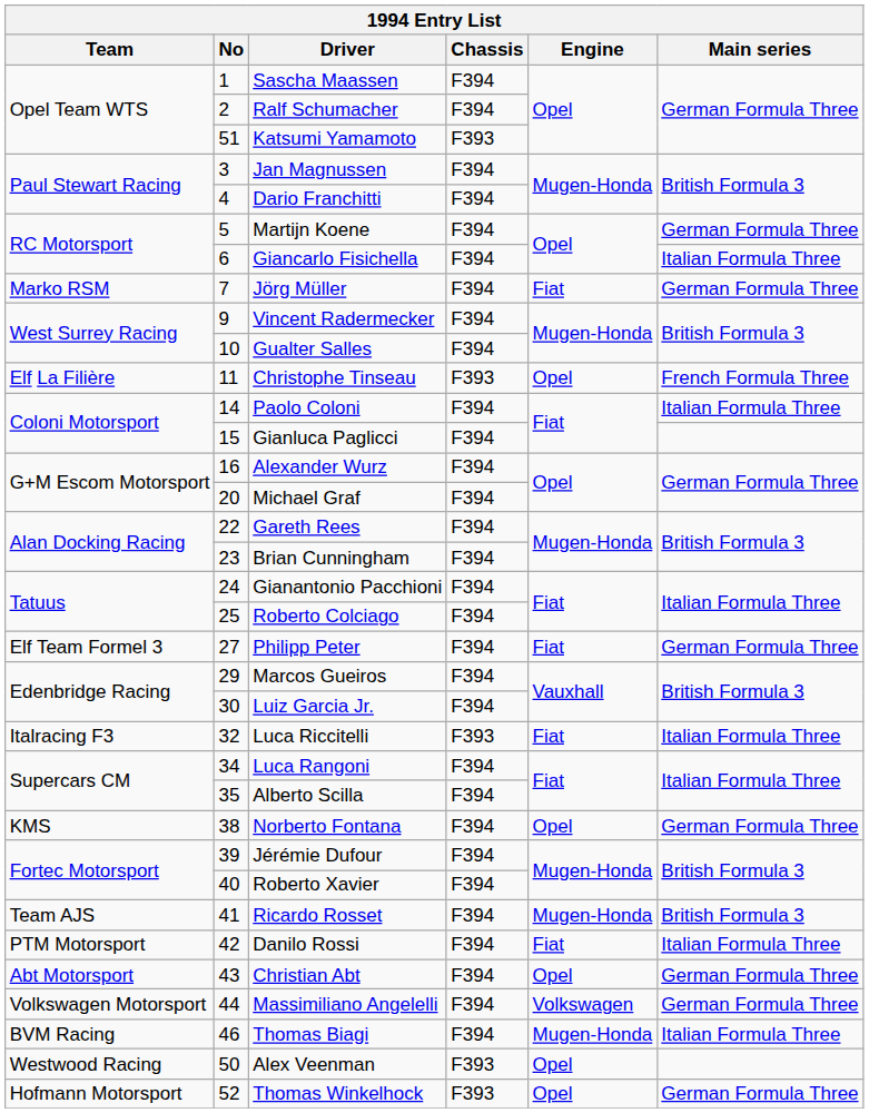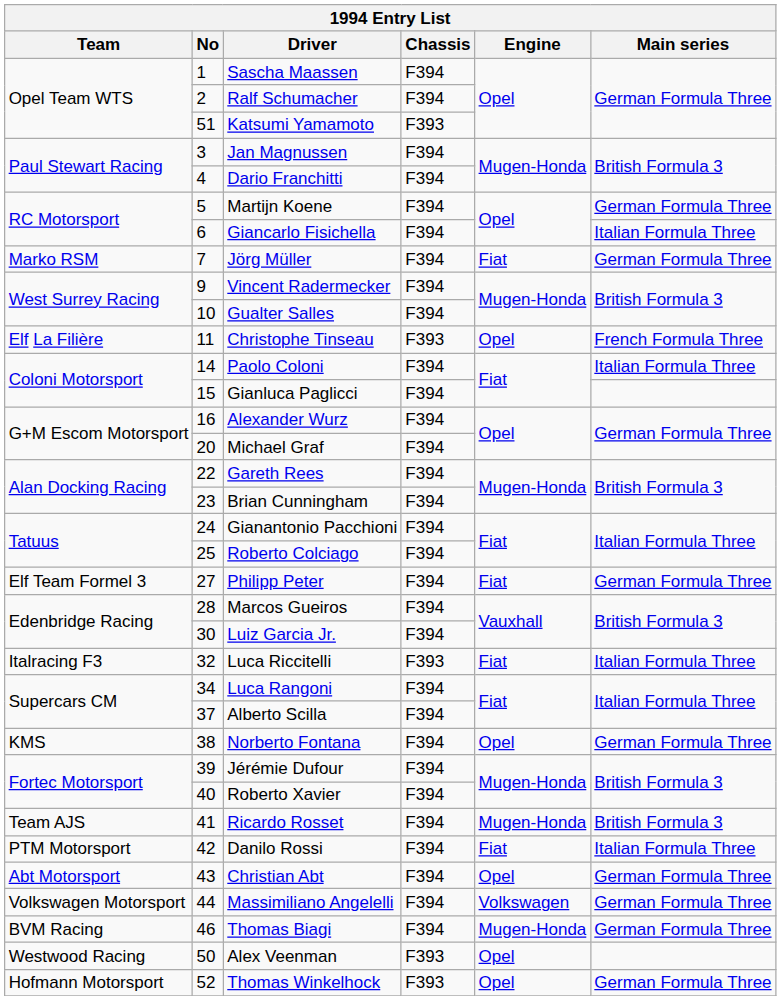 <table class="wikitable" style="font-size: 85%;">
 <tr>
 <th colspan=7>1994 Entry List</th>
 </tr>
 <tr>
 <th>Team</th>
 <th>No</th>
 <th>Driver</th>
 <th>Chassis</th>
 <th>Engine</th>
 <th>Main series</th>
 </tr>
 <tr>
 <td rowspan=3> Opel Team WTS</td>
 <td>1</td>
 <td> <a href='#'>Sascha Maassen</a></td>
 <td>F394</td>
 <td rowspan=3><a href='#'>Opel</a></td>
 <td rowspan=3><a href='#'>German Formula Three</a></td>
 </tr>
 <tr>
 <td>2</td>
 <td> <a href='#'>Ralf Schumacher</a></td>
 <td>F394</td>
 </tr>
 <tr>
 <td>51</td>
 <td> <a href='#'>Katsumi Yamamoto</a></td>
 <td>F393</td>
 </tr>
 <tr>
 <td rowspan=2> <a href='#'>Paul Stewart Racing</a></td>
 <td>3</td>
 <td> <a href='#'>Jan Magnussen</a></td>
 <td>F394</td>
 <td rowspan=2><a href='#'>Mugen-Honda</a></td>
 <td rowspan=2><a href='#'>British Formula 3</a></td>
 </tr>
 <tr>
 <td>4</td>
 <td> <a href='#'>Dario Franchitti</a></td>
 <td>F394</td>
 </tr>
 <tr>
 <td rowspan=2> <a href='#'>RC Motorsport</a></td>
 <td>5</td>
 <td> Martijn Koene</td>
 <td>F394</td>
 <td rowspan=2><a href='#'>Opel</a></td>
 <td><a href='#'>German Formula Three</a></td>
 </tr>
 <tr>
 <td>6</td>
 <td> <a href='#'>Giancarlo Fisichella</a></td>
 <td>F394</td>
 <td><a href='#'>Italian Formula Three</a></td>
 </tr>
 <tr>
 <td> <a href='#'>Marko RSM</a></td>
 <td>7</td>
 <td> <a href='#'>Jörg Müller</a></td>
 <td>F394</td>
 <td><a href='#'>Fiat</a></td>
 <td><a href='#'>German Formula Three</a></td>
 </tr>
 <tr>
 <td rowspan=2> <a href='#'>West Surrey Racing</a></td>
 <td>9</td>
 <td> <a href='#'>Vincent Radermecker</a></td>
 <td>F394</td>
 <td rowspan=2><a href='#'>Mugen-Honda</a></td>
 <td rowspan=2><a href='#'>British Formula 3</a></td>
 </tr>
 <tr>
 <td>10</td>
 <td> <a href='#'>Gualter Salles</a></td>
 <td>F394</td>
 </tr>
 <tr>
 <td> <a href='#'>Elf</a> <a href='#'>La Filière</a></td>
 <td>11</td>
 <td> <a href='#'>Christophe Tinseau</a></td>
 <td>F393</td>
 <td><a href='#'>Opel</a></td>
 <td><a href='#'>French Formula Three</a></td>
 </tr>
 <tr>
 <td rowspan=2> <a href='#'>Coloni Motorsport</a></td>
 <td>14</td>
 <td> <a href='#'>Paolo Coloni</a></td>
 <td>F394</td>
 <td rowspan=2><a href='#'>Fiat</a></td>
 <td><a href='#'>Italian Formula Three</a></td>
 </tr>
 <tr>
 <td>15</td>
 <td> Gianluca Paglicci</td>
 <td>F394</td>
 <td></td>
 </tr>
 <tr>
 <td rowspan=2> G+M Escom Motorsport</td>
 <td>16</td>
 <td> <a href='#'>Alexander Wurz</a></td>
 <td>F394</td>
 <td rowspan=2><a href='#'>Opel</a></td>
 <td rowspan=2><a href='#'>German Formula Three</a></td>
 </tr>
 <tr>
 <td>20</td>
 <td> Michael Graf</td>
 <td>F394</td>
 </tr>
 <tr>
 <td rowspan=2> <a href='#'>Alan Docking Racing</a></td>
 <td>22</td>
 <td> <a href='#'>Gareth Rees</a></td>
 <td>F394</td>
 <td rowspan=2><a href='#'>Mugen-Honda</a></td>
 <td rowspan=2><a href='#'>British Formula 3</a></td>
 </tr>
 <tr>
 <td>23</td>
 <td> Brian Cunningham</td>
 <td>F394</td>
 </tr>
 <tr>
 <td rowspan=2> <a href='#'>Tatuus</a></td>
 <td>24</td>
 <td> Gianantonio Pacchioni</td>
 <td>F394</td>
 <td rowspan=2><a href='#'>Fiat</a></td>
 <td rowspan=2><a href='#'>Italian Formula Three</a></td>
 </tr>
 <tr>
 <td>25</td>
 <td> <a href='#'>Roberto Colciago</a></td>
 <td>F394</td>
 </tr>
 <tr>
 <td> Elf Team Formel 3</td>
 <td>27</td>
 <td> <a href='#'>Philipp Peter</a></td>
 <td>F394</td>
 <td><a href='#'>Fiat</a></td>
 <td><a href='#'>German Formula Three</a></td>
 </tr>
 <tr>
 <td rowspan=2> Edenbridge Racing</td>
-<td>29</td>
+<td>28</td>
 <td> Marcos Gueiros</td>
 <td>F394</td>
 <td rowspan=2><a href='#'>Vauxhall</a></td>
 <td rowspan=2><a href='#'>British Formula 3</a></td>
 </tr>
 <tr>
 <td>30</td>
 <td> <a href='#'>Luiz Garcia Jr.</a></td>
 <td>F394</td>
 </tr>
 <tr>
 <td> Italracing F3</td>
 <td>32</td>
 <td> Luca Riccitelli</td>
 <td>F393</td>
 <td><a href='#'>Fiat</a></td>
 <td><a href='#'>Italian Formula Three</a></td>
 </tr>
 <tr>
 <td rowspan=2> Supercars CM</td>
 <td>34</td>
 <td> <a href='#'>Luca Rangoni</a></td>
 <td>F394</td>
 <td rowspan=2><a href='#'>Fiat</a></td>
 <td rowspan=2><a href='#'>Italian Formula Three</a></td>
 </tr>
 <tr>
-<td>35</td>
+<td>37</td>
 <td> Alberto Scilla</td>
 <td>F394</td>
 </tr>
 <tr>
 <td> KMS</td>
 <td>38</td>
 <td> <a href='#'>Norberto Fontana</a></td>
 <td>F394</td>
 <td><a href='#'>Opel</a></td>
 <td><a href='#'>German Formula Three</a></td>
 </tr>
 <tr>
 <td rowspan=2> <a href='#'>Fortec Motorsport</a></td>
 <td>39</td>
 <td> Jérémie Dufour</td>
 <td>F394</td>
 <td rowspan=2><a href='#'>Mugen-Honda</a></td>
 <td rowspan=2><a href='#'>British Formula 3</a></td>
 </tr>
 <tr>
 <td>40</td>
 <td> Roberto Xavier</td>
 <td>F394</td>
 </tr>
 <tr>
 <td> Team AJS</td>
 <td>41</td>
 <td> <a href='#'>Ricardo Rosset</a></td>
 <td>F394</td>
 <td><a href='#'>Mugen-Honda</a></td>
 <td><a href='#'>British Formula 3</a></td>
 </tr>
 <tr>
 <td> PTM Motorsport</td>
 <td>42</td>
 <td> Danilo Rossi</td>
 <td>F394</td>
 <td><a href='#'>Fiat</a></td>
 <td><a href='#'>Italian Formula Three</a></td>
 </tr>
 <tr>
 <td> <a href='#'>Abt Motorsport</a></td>
 <td>43</td>
 <td> <a href='#'>Christian Abt</a></td>
 <td>F394</td>
 <td><a href='#'>Opel</a></td>
 <td><a href='#'>German Formula Three</a></td>
 </tr>
 <tr>
 <td> Volkswagen Motorsport</td>
 <td>44</td>
 <td> <a href='#'>Massimiliano Angelelli</a></td>
 <td>F394</td>
 <td><a href='#'>Volkswagen</a></td>
 <td><a href='#'>German Formula Three</a></td>
 </tr>
 <tr>
 <td> BVM Racing</td>
 <td>46</td>
 <td> <a href='#'>Thomas Biagi</a></td>
 <td>F394</td>
 <td><a href='#'>Mugen-Honda</a></td>
-<td><a href='#'>Italian Formula Three</a></td>
+<td><a href='#'>German Formula Three</a></td>
 </tr>
 <tr>
 <td> Westwood Racing</td>
 <td>50</td>
 <td> Alex Veenman</td>
 <td>F393</td>
 <td><a href='#'>Opel</a></td>
 <td></td>
 </tr>
 <tr>
 <td> Hofmann Motorsport</td>
 <td>52</td>
 <td> <a href='#'>Thomas Winkelhock</a></td>
 <td>F393</td>
 <td><a href='#'>Opel</a></td>
 <td><a href='#'>German Formula Three</a></td>
 </tr>
 </table>
